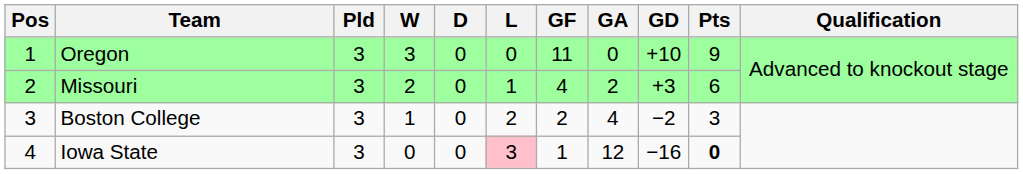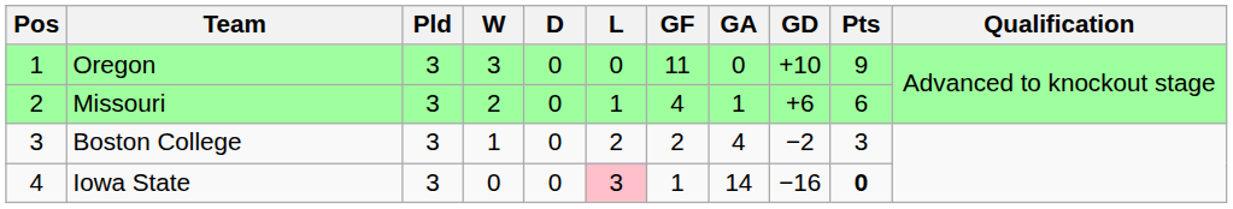 <table class="wikitable" style="text-align:center; margin: 1em auto">
 <tr>
 <th style="width:2em">Pos</th>
 <th style="width:13em">Team</th>
 <th style="width:2em">Pld</th>
 <th style="width:2em">W</th>
 <th style="width:2em">D</th>
 <th style="width:2em">L</th>
 <th style="width:2em">GF</th>
 <th style="width:2em">GA</th>
 <th style="width:2em">GD</th>
 <th style="width:2em">Pts</th>
 <th style="width:13em">Qualification</th>
 </tr>
 <tr bgcolor="#9eff9e">
 <td>1</td>
 <td style="text-align:left">Oregon</td>
 <td>3</td>
 <td>3</td>
 <td>0</td>
 <td>0</td>
 <td>11</td>
 <td>0</td>
 <td>+10</td>
 <td>9</td>
 <td rowspan="2">Advanced to knockout stage</td>
 </tr>
 <tr bgcolor="#9eff9e">
 <td>2</td>
 <td style="text-align:left">Missouri</td>
 <td>3</td>
 <td>2</td>
 <td>0</td>
 <td>1</td>
 <td>4</td>
-<td>2</td>
-<td>+3</td>
+<td>1</td>
+<td>+6</td>
 <td>6</td>
 </tr>
 <tr>
 <td>3</td>
 <td style="text-align:left">Boston College</td>
 <td>3</td>
 <td>1</td>
 <td>0</td>
 <td>2</td>
 <td>2</td>
 <td>4</td>
 <td>−2</td>
 <td>3</td>
 </tr>
 <tr>
 <td>4</td>
 <td style="text-align:left">Iowa State</td>
 <td>3</td>
 <td>0</td>
 <td>0</td>
 <td style="background: pink;">3</td>
 <td>1</td>
-<td>12</td>
+<td>14</td>
 <td>−16</td>
 <td><strong>0</strong></td>
 </tr>
 </table>
